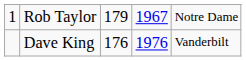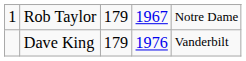 <table class="wikitable">
 <tr>
 </tr>
 <tr>
 <td>1</td>
 <td>Rob Taylor</td>
 <td>179</td>
 <td><a href='#'>1967</a></td>
 <td style="font-size:80%;">Notre Dame</td>
 </tr>
 <tr>
 <td></td>
 <td>Dave King</td>
-<td>176</td>
+<td>179</td>
 <td><a href='#'>1976</a></td>
 <td style="font-size:80%;">Vanderbilt</td>
 </tr>
 </table>
